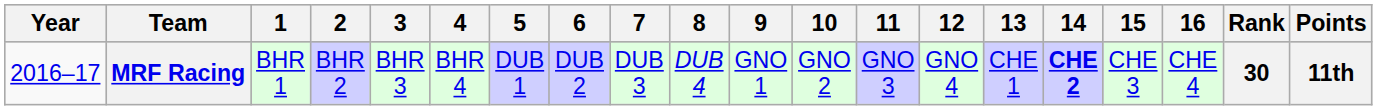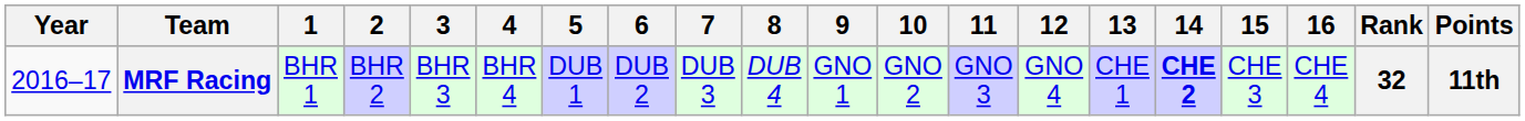 <table class="wikitable" style="text-align:center; font-size:90%">
 <tr>
 <th>Year</th>
 <th>Team</th>
 <th>1</th>
 <th>2</th>
 <th>3</th>
 <th>4</th>
 <th>5</th>
 <th>6</th>
 <th>7</th>
 <th>8</th>
 <th>9</th>
 <th>10</th>
 <th>11</th>
 <th>12</th>
 <th>13</th>
 <th>14</th>
 <th>15</th>
 <th>16</th>
 <th>Rank</th>
 <th>Points</th>
 </tr>
 <tr>
 <td><a href='#'>2016–17</a></td>
 <th><a href='#'>MRF Racing</a></th>
 <td style="background:#DFFFDF"><a href='#'>BHR<br>1</a><br></td>
 <td style="background:#cfcfff;"><a href='#'>BHR<br>2</a><br></td>
 <td style="background:#DFFFDF"><a href='#'>BHR<br>3</a><br></td>
 <td style="background:#DFFFDF"><a href='#'>BHR<br>4</a><br></td>
 <td style="background:#cfcfff;"><a href='#'>DUB<br>1</a><br></td>
 <td style="background:#cfcfff;"><a href='#'>DUB<br>2</a><br></td>
 <td style="background:#DFFFDF"><a href='#'>DUB<br>3</a><br></td>
 <td style="background:#DFFFDF"><em><a href='#'>DUB<br>4</a></em><br></td>
 <td style="background:#DFFFDF"><a href='#'>GNO<br>1</a><br></td>
 <td style="background:#DFFFDF"><a href='#'>GNO<br>2</a><br></td>
 <td style="background:#cfcfff;"><a href='#'>GNO<br>3</a><br></td>
 <td style="background:#DFFFDF"><a href='#'>GNO<br>4</a><br></td>
 <td style="background:#cfcfff;"><a href='#'>CHE<br>1</a><br></td>
 <td style="background:#cfcfff;"><strong><a href='#'>CHE<br>2</a><br></strong></td>
 <td style="background:#DFFFDF"><a href='#'>CHE<br>3</a><br></td>
 <td style="background:#DFFFDF"><a href='#'>CHE<br>4</a><br></td>
-<th>30</th>
+<th>32</th>
 <th>11th</th>
 </tr>
 </table>
